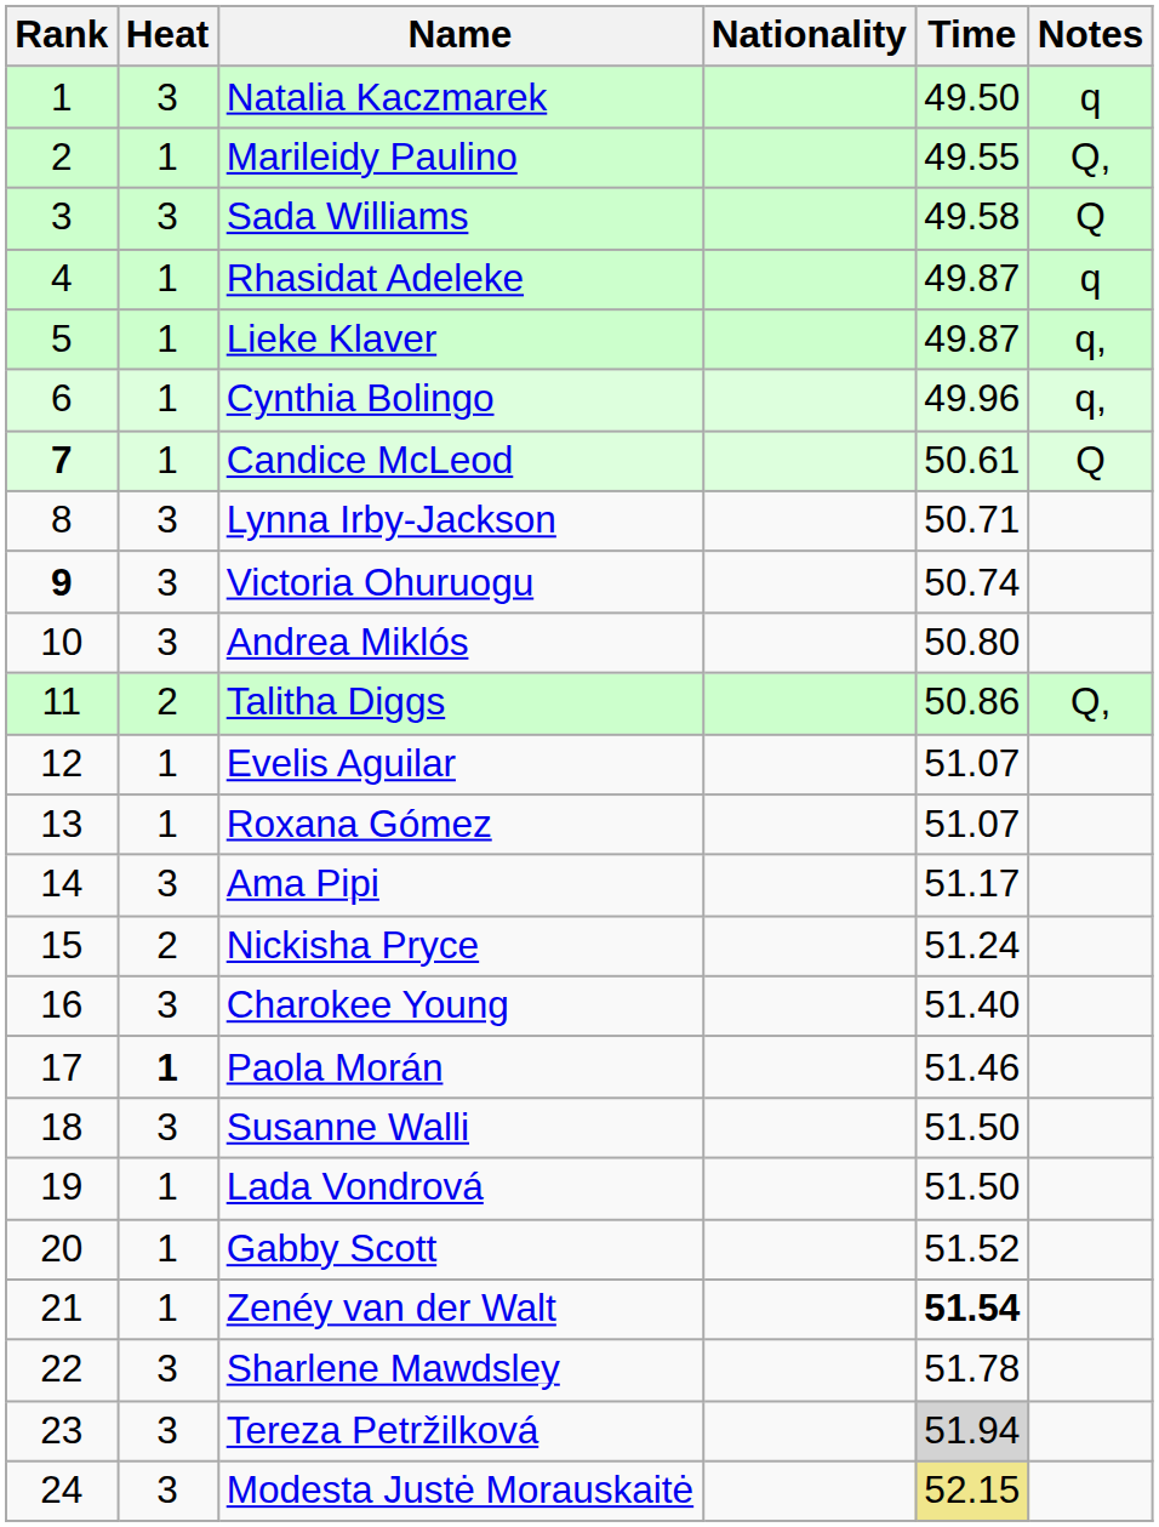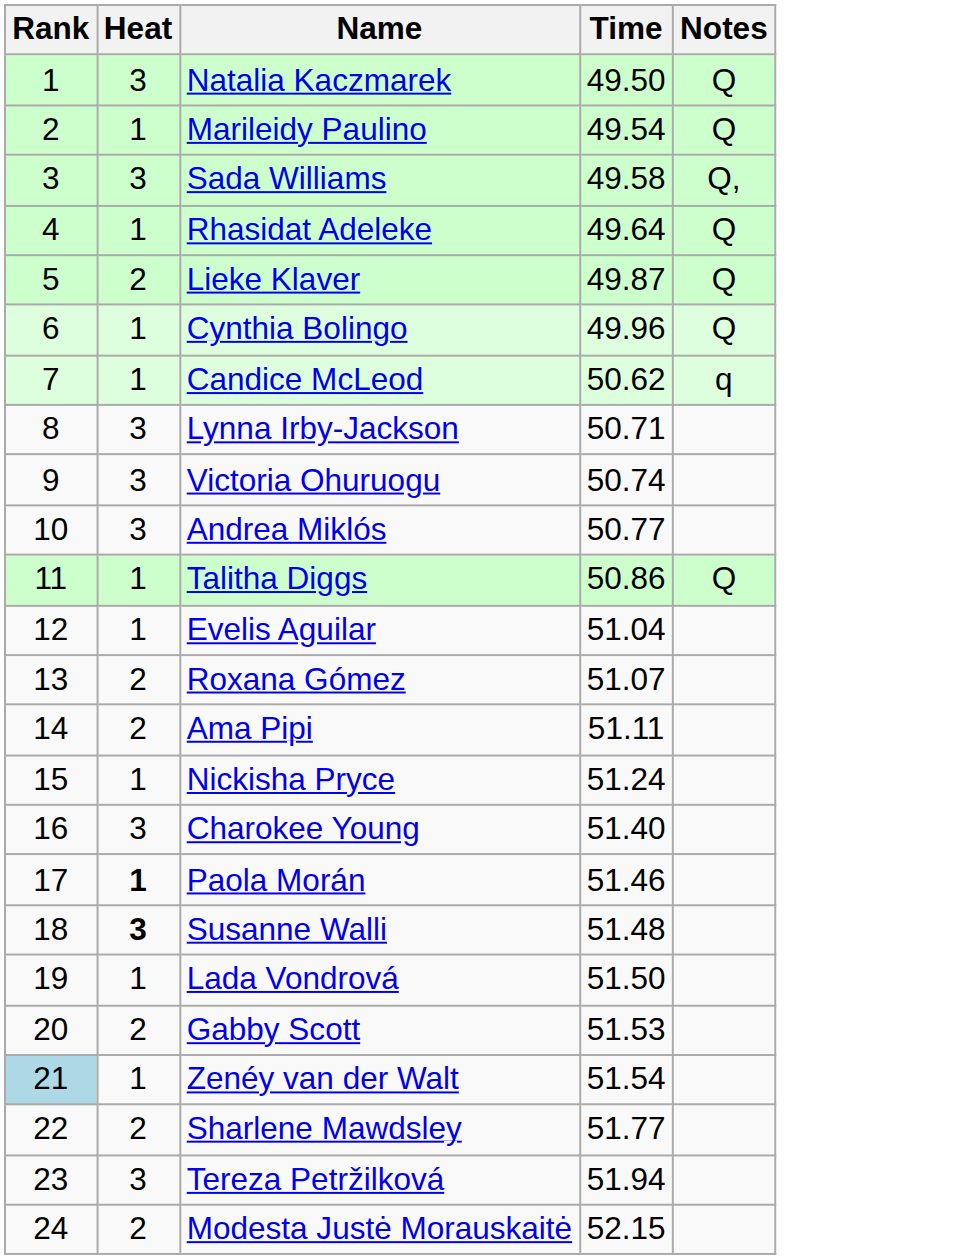 <table class="wikitable sortable" style="text-align:center">
 <tr>
 <th>Rank</th>
 <th>Heat</th>
 <th>Name</th>
-<th>Nationality</th>
 <th>Time</th>
 <th>Notes</th>
 </tr>
 <tr bgcolor=ccffcc>
 <td>1</td>
 <td>3</td>
 <td align="left"><a href='#'>Natalia Kaczmarek</a></td>
-<td align="left"></td>
 <td>49.50</td>
-<td>q</td>
+<td>Q</td>
 </tr>
 <tr bgcolor=ccffcc>
 <td>2</td>
 <td>1</td>
 <td align="left"><a href='#'>Marileidy Paulino</a></td>
-<td align="left"></td>
-<td>49.55</td>
-<td>Q, </td>
+<td>49.54</td>
+<td>Q</td>
 </tr>
 <tr bgcolor=ccffcc>
 <td>3</td>
 <td>3</td>
 <td align="left"><a href='#'>Sada Williams</a></td>
-<td align="left"></td>
 <td>49.58</td>
-<td>Q</td>
+<td>Q, </td>
 </tr>
 <tr bgcolor=ccffcc>
 <td>4</td>
 <td>1</td>
 <td align="left"><a href='#'>Rhasidat Adeleke</a></td>
-<td align="left"></td>
-<td>49.87</td>
-<td>q</td>
+<td>49.64</td>
+<td>Q</td>
 </tr>
 <tr bgcolor=ccffcc>
 <td>5</td>
-<td>1</td>
+<td>2</td>
 <td align="left"><a href='#'>Lieke Klaver</a></td>
-<td align="left"></td>
 <td>49.87</td>
-<td>q, </td>
+<td>Q</td>
 </tr>
 <tr bgcolor=ddffdd>
 <td>6</td>
 <td>1</td>
 <td align="left"><a href='#'>Cynthia Bolingo</a></td>
-<td align="left"></td>
 <td>49.96</td>
-<td>q, </td>
+<td>Q</td>
 </tr>
 <tr bgcolor=ddffdd>
-<td><strong>7</strong></td>
+<td>7</td>
 <td>1</td>
 <td align="left"><a href='#'>Candice McLeod</a></td>
-<td align="left"></td>
-<td>50.61</td>
-<td>Q</td>
+<td>50.62</td>
+<td>q</td>
 </tr>
 <tr>
 <td>8</td>
 <td>3</td>
 <td align="left"><a href='#'>Lynna Irby-Jackson</a></td>
-<td align="left"></td>
 <td>50.71</td>
 <td></td>
 </tr>
 <tr>
-<td><strong>9</strong></td>
+<td>9</td>
 <td>3</td>
 <td align="left"><a href='#'>Victoria Ohuruogu</a></td>
-<td align="left"></td>
 <td>50.74</td>
 <td></td>
 </tr>
 <tr>
 <td>10</td>
 <td>3</td>
 <td align="left"><a href='#'>Andrea Miklós</a></td>
-<td align="left"></td>
-<td>50.80</td>
+<td>50.77</td>
 <td></td>
 </tr>
 <tr bgcolor=ccffcc>
 <td>11</td>
-<td>2</td>
+<td>1</td>
 <td align="left"><a href='#'>Talitha Diggs</a></td>
-<td align="left"></td>
 <td>50.86</td>
-<td>Q, </td>
+<td>Q</td>
 </tr>
 <tr>
 <td>12</td>
 <td>1</td>
 <td align="left"><a href='#'>Evelis Aguilar</a></td>
-<td align="left"></td>
-<td>51.07</td>
+<td>51.04</td>
 <td></td>
 </tr>
 <tr>
 <td>13</td>
-<td>1</td>
+<td>2</td>
 <td align="left"><a href='#'>Roxana Gómez</a></td>
-<td align="left"></td>
 <td>51.07</td>
 <td></td>
 </tr>
 <tr>
 <td>14</td>
-<td>3</td>
+<td>2</td>
 <td align="left"><a href='#'>Ama Pipi</a></td>
-<td align="left"></td>
-<td>51.17</td>
+<td>51.11</td>
 <td></td>
 </tr>
 <tr>
 <td>15</td>
-<td>2</td>
+<td>1</td>
 <td align="left"><a href='#'>Nickisha Pryce</a></td>
-<td align="left"></td>
 <td>51.24</td>
 <td></td>
 </tr>
 <tr>
 <td>16</td>
 <td>3</td>
 <td align="left"><a href='#'>Charokee Young</a></td>
-<td align="left"></td>
 <td>51.40</td>
 <td></td>
 </tr>
 <tr>
 <td>17</td>
 <td><strong>1</strong></td>
 <td align="left"><a href='#'>Paola Morán</a></td>
-<td align="left"></td>
 <td>51.46</td>
 <td></td>
 </tr>
 <tr>
 <td>18</td>
-<td>3</td>
+<td><strong>3</strong></td>
 <td align="left"><a href='#'>Susanne Walli</a></td>
-<td align="left"></td>
-<td>51.50</td>
+<td>51.48</td>
 <td></td>
 </tr>
 <tr>
 <td>19</td>
 <td>1</td>
 <td align="left"><a href='#'>Lada Vondrová</a></td>
-<td align="left"></td>
 <td>51.50</td>
 <td></td>
 </tr>
 <tr>
 <td>20</td>
-<td>1</td>
+<td>2</td>
 <td align="left"><a href='#'>Gabby Scott</a></td>
-<td align="left"></td>
-<td>51.52</td>
+<td>51.53</td>
 <td></td>
 </tr>
 <tr>
-<td>21</td>
+<td style="background: lightblue;">21</td>
 <td>1</td>
 <td align="left"><a href='#'>Zenéy van der Walt</a></td>
-<td align="left"></td>
-<td><strong>51.54</strong></td>
+<td>51.54</td>
 <td></td>
 </tr>
 <tr>
 <td>22</td>
-<td>3</td>
+<td>2</td>
 <td align="left"><a href='#'>Sharlene Mawdsley</a></td>
-<td align="left"></td>
-<td>51.78</td>
+<td>51.77</td>
 <td></td>
 </tr>
 <tr>
 <td>23</td>
 <td>3</td>
 <td align="left"><a href='#'>Tereza Petržilková</a></td>
-<td align="left"></td>
-<td style="background: lightgrey;">51.94</td>
+<td>51.94</td>
 <td></td>
 </tr>
 <tr>
 <td>24</td>
-<td>3</td>
+<td>2</td>
 <td align="left"><a href='#'>Modesta Justė Morauskaitė</a></td>
-<td align="left"></td>
-<td style="background: khaki;">52.15</td>
+<td>52.15</td>
 <td></td>
 </tr>
 </table>
